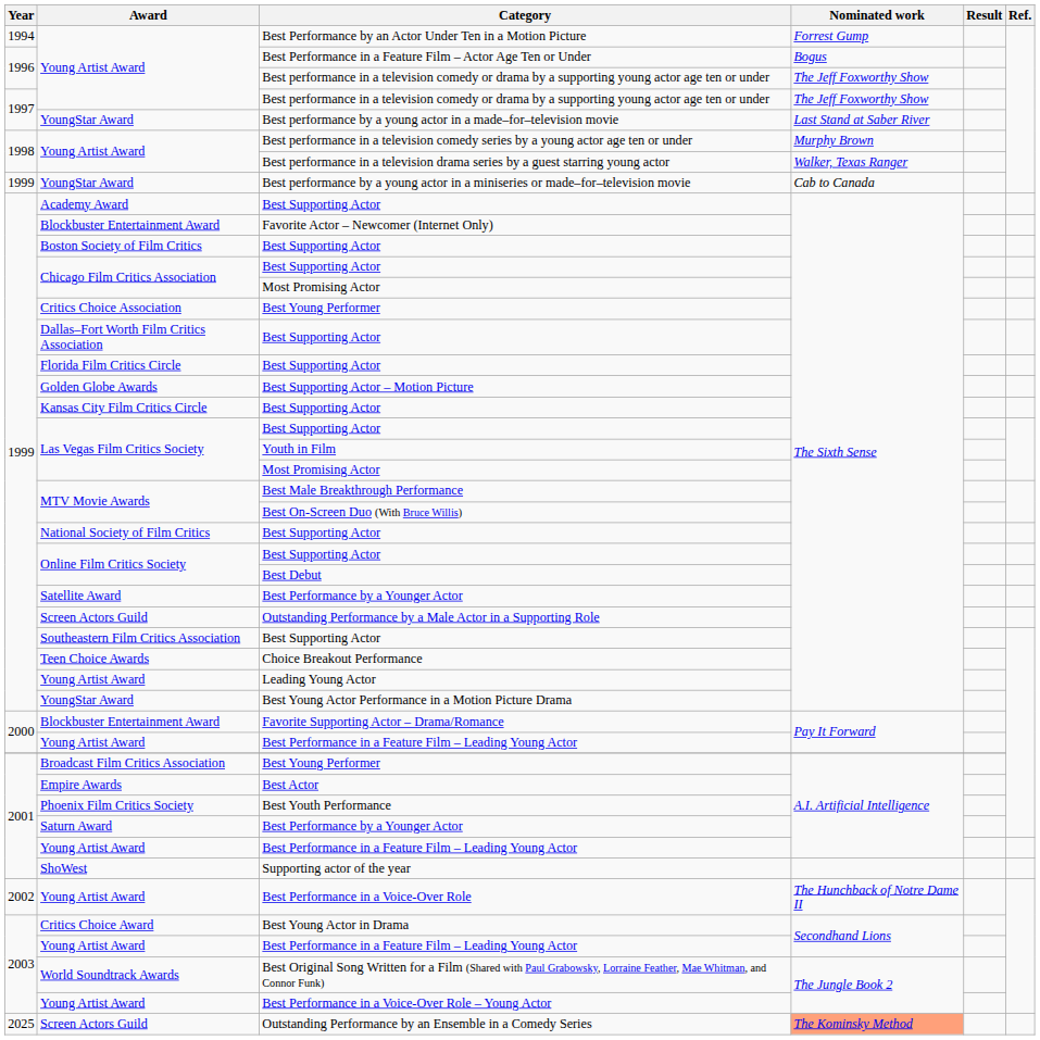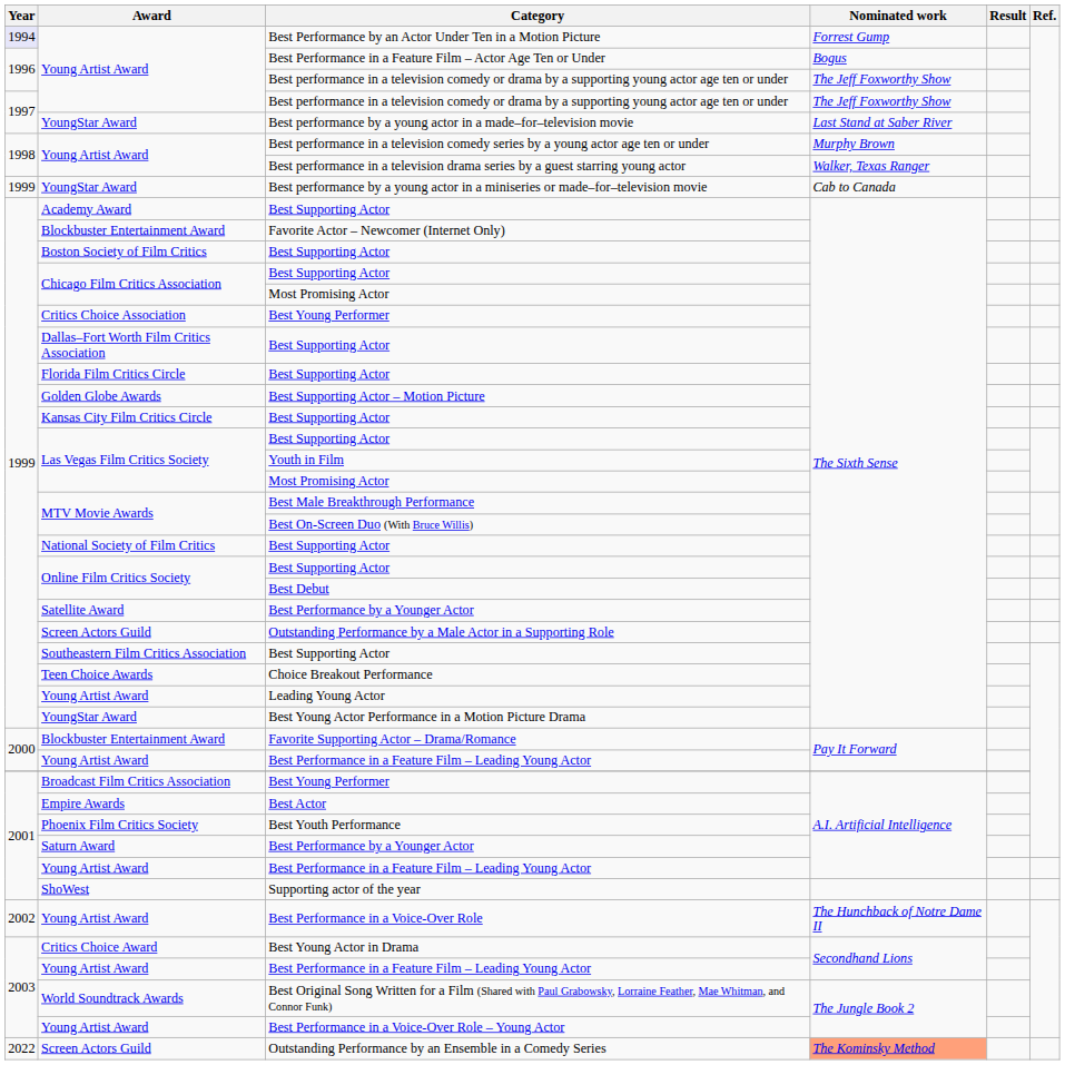 <table class=wikitable>
 <tr>
 <th scope="col">Year</th>
 <th scope="col">Award</th>
 <th scope="col">Category</th>
 <th scope="col">Nominated work</th>
 <th scope="col">Result</th>
 <th>Ref.</th>
 </tr>
 <tr>
-<td>1994</td>
+<td style="background: lavender;">1994</td>
 <td rowspan="4"><a href='#'>Young Artist Award</a></td>
 <td>Best Performance by an Actor Under Ten in a Motion Picture</td>
 <td><em><a href='#'>Forrest Gump</a></em></td>
 <td></td>
 <td rowspan="8" style="text-align: center;"></td>
 </tr>
 <tr>
 <td rowspan="2">1996</td>
 <td>Best Performance in a Feature Film – Actor Age Ten or Under</td>
 <td><em><a href='#'>Bogus</a></em></td>
 <td></td>
 </tr>
 <tr>
 <td>Best performance in a television comedy or drama by a supporting young actor age ten or under</td>
 <td><em><a href='#'>The Jeff Foxworthy Show</a></em></td>
 <td></td>
 </tr>
 <tr>
 <td rowspan="2">1997</td>
 <td>Best performance in a television comedy or drama by a supporting young actor age ten or under</td>
 <td><em><a href='#'>The Jeff Foxworthy Show</a></em></td>
 <td></td>
 </tr>
 <tr>
 <td><a href='#'>YoungStar Award</a></td>
 <td>Best performance by a young actor in a made–for–television movie</td>
 <td><em><a href='#'>Last Stand at Saber River</a></em></td>
 <td></td>
 </tr>
 <tr>
 <td rowspan="2">1998</td>
 <td rowspan="2"><a href='#'>Young Artist Award</a></td>
 <td>Best performance in a television comedy series by a young actor age ten or under</td>
 <td><em><a href='#'>Murphy Brown</a></em></td>
 <td></td>
 </tr>
 <tr>
 <td>Best performance in a television drama series by a guest starring young actor</td>
 <td><em><a href='#'>Walker, Texas Ranger</a></em></td>
 <td></td>
 </tr>
 <tr>
 <td>1999</td>
 <td><a href='#'>YoungStar Award</a></td>
 <td>Best performance by a young actor in a miniseries or made–for–television movie</td>
 <td><em>Cab to Canada</em></td>
 <td></td>
 </tr>
 <tr>
 <td rowspan="24">1999</td>
 <td><a href='#'>Academy Award</a></td>
 <td><a href='#'>Best Supporting Actor</a></td>
 <td rowspan="24"><em><a href='#'>The Sixth Sense</a></em></td>
 <td></td>
 <td style="text-align: center;"></td>
 </tr>
 <tr>
 <td><a href='#'>Blockbuster Entertainment Award</a></td>
 <td>Favorite Actor – Newcomer (Internet Only)</td>
 <td></td>
 <td style="text-align: center;"></td>
 </tr>
 <tr>
 <td><a href='#'>Boston Society of Film Critics</a></td>
 <td><a href='#'>Best Supporting Actor</a></td>
 <td></td>
 <td style="text-align: center;"></td>
 </tr>
 <tr>
 <td rowspan="2"><a href='#'>Chicago Film Critics Association</a></td>
 <td><a href='#'>Best Supporting Actor</a></td>
 <td></td>
 <td style="text-align: center;"></td>
 </tr>
 <tr>
 <td>Most Promising Actor</td>
 <td></td>
 <td style="text-align: center;"></td>
 </tr>
 <tr>
 <td><a href='#'>Critics Choice Association</a></td>
 <td><a href='#'>Best Young Performer</a></td>
 <td></td>
 <td style="text-align: center;"></td>
 </tr>
 <tr>
 <td><a href='#'>Dallas–Fort Worth Film Critics Association</a></td>
 <td><a href='#'>Best Supporting Actor</a></td>
 <td></td>
 <td style="text-align: center;"></td>
 </tr>
 <tr>
 <td><a href='#'>Florida Film Critics Circle</a></td>
 <td><a href='#'>Best Supporting Actor</a></td>
 <td></td>
 <td style="text-align: center;"></td>
 </tr>
 <tr>
 <td><a href='#'>Golden Globe Awards</a></td>
 <td><a href='#'>Best Supporting Actor – Motion Picture</a></td>
 <td></td>
 <td style="text-align: center;"></td>
 </tr>
 <tr>
 <td><a href='#'>Kansas City Film Critics Circle</a></td>
 <td><a href='#'>Best Supporting Actor</a></td>
 <td></td>
 <td style="text-align: center;"></td>
 </tr>
 <tr>
 <td rowspan="3"><a href='#'>Las Vegas Film Critics Society</a></td>
 <td><a href='#'>Best Supporting Actor</a></td>
 <td></td>
 <td rowspan="3" style="text-align: center;"></td>
 </tr>
 <tr>
 <td><a href='#'>Youth in Film</a></td>
 <td></td>
 </tr>
 <tr>
 <td><a href='#'>Most Promising Actor</a></td>
 <td></td>
 </tr>
 <tr>
 <td rowspan="2"><a href='#'>MTV Movie Awards</a></td>
 <td><a href='#'>Best Male Breakthrough Performance</a></td>
 <td></td>
 <td rowspan="2" style="text-align: center;"></td>
 </tr>
 <tr>
 <td><a href='#'>Best On-Screen Duo</a> <small>(With <a href='#'>Bruce Willis</a>)</small></td>
 <td></td>
 </tr>
 <tr>
 <td><a href='#'>National Society of Film Critics</a></td>
 <td><a href='#'>Best Supporting Actor</a></td>
 <td></td>
 <td style="text-align: center;"></td>
 </tr>
 <tr>
 <td rowspan="2"><a href='#'>Online Film Critics Society</a></td>
 <td><a href='#'>Best Supporting Actor</a></td>
 <td></td>
 <td style="text-align: center;"></td>
 </tr>
 <tr>
 <td><a href='#'>Best Debut</a></td>
 <td></td>
 <td style="text-align: center;"></td>
 </tr>
 <tr>
 <td><a href='#'>Satellite Award</a></td>
 <td><a href='#'>Best Performance by a Younger Actor</a></td>
 <td></td>
 <td style="text-align: center;"></td>
 </tr>
 <tr>
 <td><a href='#'>Screen Actors Guild</a></td>
 <td><a href='#'>Outstanding Performance by a Male Actor in a Supporting Role</a></td>
 <td></td>
 <td style="text-align: center;"></td>
 </tr>
 <tr>
 <td><a href='#'>Southeastern Film Critics Association</a></td>
 <td>Best Supporting Actor</td>
 <td></td>
 <td rowspan="11" style="text-align: center;"></td>
 </tr>
 <tr>
 <td><a href='#'>Teen Choice Awards</a></td>
 <td>Choice Breakout Performance</td>
 <td></td>
 </tr>
 <tr>
 <td><a href='#'>Young Artist Award</a></td>
 <td>Leading Young Actor</td>
 <td></td>
 </tr>
 <tr>
 <td><a href='#'>YoungStar Award</a></td>
 <td>Best Young Actor Performance in a Motion Picture Drama</td>
 <td></td>
 </tr>
 <tr>
 <td rowspan="2">2000</td>
 <td><a href='#'>Blockbuster Entertainment Award</a></td>
 <td><a href='#'>Favorite Supporting Actor – Drama/Romance</a></td>
 <td rowspan="2"><em><a href='#'>Pay It Forward</a></em></td>
 <td></td>
 </tr>
 <tr>
 <td><a href='#'>Young Artist Award</a></td>
 <td><a href='#'>Best Performance in a Feature Film – Leading Young Actor</a></td>
 <td></td>
 </tr>
 <tr>
 </tr>
 <tr>
 <td rowspan="6">2001</td>
 <td><a href='#'>Broadcast Film Critics Association</a></td>
 <td><a href='#'>Best Young Performer</a></td>
 <td rowspan="5"><em><a href='#'>A.I. Artificial Intelligence</a></em></td>
 <td></td>
 </tr>
 <tr>
 <td><a href='#'>Empire Awards</a></td>
 <td><a href='#'>Best Actor</a></td>
 <td></td>
 </tr>
 <tr>
 <td><a href='#'>Phoenix Film Critics Society</a></td>
 <td>Best Youth Performance</td>
 <td></td>
 </tr>
 <tr>
 <td><a href='#'>Saturn Award</a></td>
 <td><a href='#'>Best Performance by a Younger Actor</a></td>
 <td></td>
 </tr>
 <tr>
 <td><a href='#'>Young Artist Award</a></td>
 <td><a href='#'>Best Performance in a Feature Film – Leading Young Actor</a></td>
 <td></td>
 </tr>
 <tr>
 <td><a href='#'>ShoWest</a></td>
 <td>Supporting actor of the year</td>
 <td></td>
 <td></td>
 <td style="text-align: center;"></td>
 </tr>
 <tr>
 <td>2002</td>
 <td><a href='#'>Young Artist Award</a></td>
 <td><a href='#'>Best Performance in a Voice-Over Role</a></td>
 <td><em><a href='#'>The Hunchback of Notre Dame II</a></em></td>
 <td></td>
 <td rowspan="5" style="text-align: center;"></td>
 </tr>
 <tr>
 <td rowspan="4">2003</td>
 <td><a href='#'>Critics Choice Award</a></td>
 <td>Best Young Actor in Drama</td>
 <td rowspan="2"><em><a href='#'>Secondhand Lions</a></em></td>
 <td></td>
 </tr>
 <tr>
 <td><a href='#'>Young Artist Award</a></td>
 <td><a href='#'>Best Performance in a Feature Film – Leading Young Actor</a></td>
 <td></td>
 </tr>
 <tr>
 <td><a href='#'>World Soundtrack Awards</a></td>
 <td>Best Original Song Written for a Film <small>(Shared with <a href='#'>Paul Grabowsky</a>, <a href='#'>Lorraine Feather</a>, <a href='#'>Mae Whitman</a>, and Connor Funk)</small></td>
 <td rowspan="2"><em><a href='#'>The Jungle Book 2</a></em></td>
 <td></td>
 </tr>
 <tr>
 <td><a href='#'>Young Artist Award</a></td>
 <td><a href='#'>Best Performance in a Voice-Over Role – Young Actor</a></td>
 <td></td>
 </tr>
 <tr>
-<td>2025</td>
+<td>2022</td>
 <td><a href='#'>Screen Actors Guild</a></td>
 <td>Outstanding Performance by an Ensemble in a Comedy Series</td>
 <td style="background: lightsalmon;"><em><a href='#'>The Kominsky Method</a></em></td>
 <td></td>
 <td style="text-align: center;"></td>
 </tr>
 </table>
